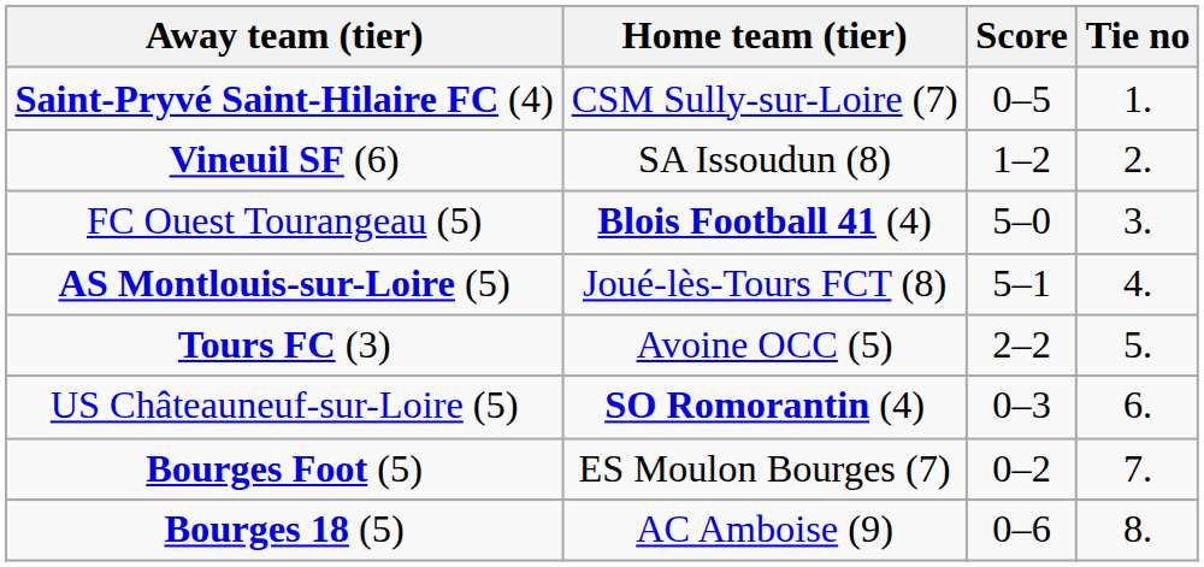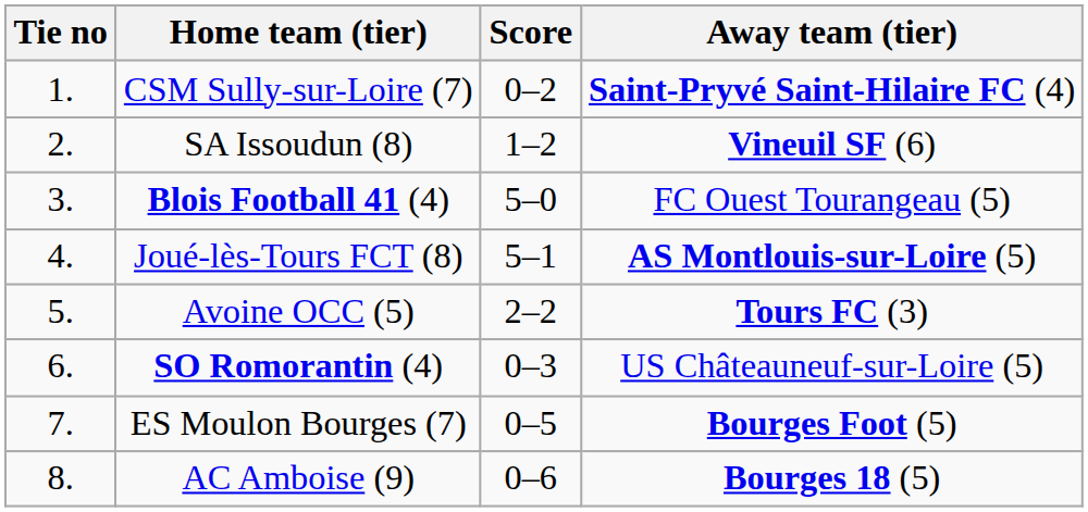 <table class="wikitable" style="text-align: center">
 <tr>
-<th>Away team (tier)</th>
+<th>Tie no</th>
 <th>Home team (tier)</th>
 <th>Score</th>
-<th>Tie no</th>
+<th>Away team (tier)</th>
 </tr>
 <tr>
+<td>1.</td>
+<td><a href='#'>CSM Sully-sur-Loire</a> (7)</td>
+<td>0–2</td>
 <td><strong><a href='#'>Saint-Pryvé Saint-Hilaire FC</a></strong> (4)</td>
-<td><a href='#'>CSM Sully-sur-Loire</a> (7)</td>
-<td>0–5</td>
-<td>1.</td>
 </tr>
 <tr>
-<td><strong><a href='#'>Vineuil SF</a></strong> (6)</td>
+<td>2.</td>
 <td>SA Issoudun (8)</td>
 <td>1–2 </td>
-<td>2.</td>
+<td><strong><a href='#'>Vineuil SF</a></strong> (6)</td>
 </tr>
 <tr>
-<td><a href='#'>FC Ouest Tourangeau</a> (5)</td>
+<td>3.</td>
 <td><strong><a href='#'>Blois Football 41</a></strong> (4)</td>
 <td>5–0</td>
-<td>3.</td>
+<td><a href='#'>FC Ouest Tourangeau</a> (5)</td>
 </tr>
 <tr>
-<td><strong><a href='#'>AS Montlouis-sur-Loire</a></strong> (5)</td>
+<td>4.</td>
 <td><a href='#'>Joué-lès-Tours FCT</a> (8)</td>
 <td>5–1</td>
-<td>4.</td>
+<td><strong><a href='#'>AS Montlouis-sur-Loire</a></strong> (5)</td>
 </tr>
 <tr>
-<td><strong><a href='#'>Tours FC</a></strong> (3)</td>
+<td>5.</td>
 <td><a href='#'>Avoine OCC</a> (5)</td>
 <td>2–2 </td>
-<td>5.</td>
+<td><strong><a href='#'>Tours FC</a></strong> (3)</td>
 </tr>
 <tr>
-<td><a href='#'>US Châteauneuf-sur-Loire</a> (5)</td>
+<td>6.</td>
 <td><strong><a href='#'>SO Romorantin</a></strong> (4)</td>
 <td>0–3</td>
-<td>6.</td>
+<td><a href='#'>US Châteauneuf-sur-Loire</a> (5)</td>
 </tr>
 <tr>
+<td>7.</td>
+<td>ES Moulon Bourges (7)</td>
+<td>0–5</td>
 <td><strong><a href='#'>Bourges Foot</a></strong> (5)</td>
-<td>ES Moulon Bourges (7)</td>
-<td>0–2</td>
-<td>7.</td>
 </tr>
 <tr>
-<td><strong><a href='#'>Bourges 18</a></strong> (5)</td>
+<td>8.</td>
 <td><a href='#'>AC Amboise</a> (9)</td>
 <td>0–6</td>
-<td>8.</td>
+<td><strong><a href='#'>Bourges 18</a></strong> (5)</td>
 </tr>
 </table>
